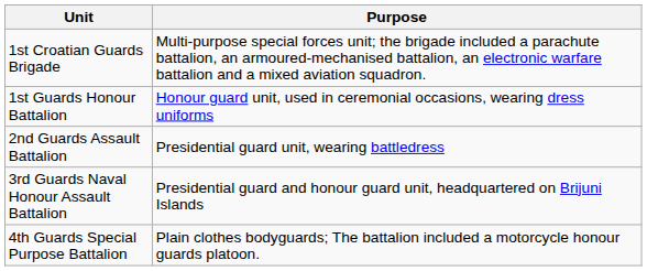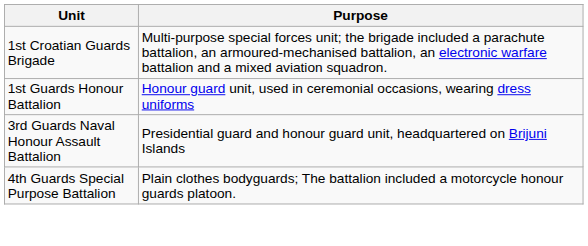 <table class="plainrowheaders wikitable" style="cellspacing=2px; text-align:left; font-size:90%;">
 <tr style="font-size:100%; text-align:right;">
 <th>Unit</th>
 <th>Purpose</th>
 </tr>
 <tr>
 <td>1st Croatian Guards Brigade</td>
 <td>Multi-purpose special forces unit; the brigade included a parachute battalion, an armoured-mechanised battalion, an <a href='#'>electronic warfare</a> battalion and a mixed aviation squadron.</td>
 </tr>
 <tr>
 <td>1st Guards Honour Battalion</td>
 <td><a href='#'>Honour guard</a> unit, used in ceremonial occasions, wearing <a href='#'>dress uniforms</a></td>
 </tr>
 <tr>
-<td>2nd Guards Assault Battalion</td>
-<td>Presidential guard unit, wearing <a href='#'>battledress</a></td>
-</tr>
-<tr>
 <td>3rd Guards Naval Honour Assault Battalion</td>
 <td>Presidential guard and honour guard unit, headquartered on <a href='#'>Brijuni</a> Islands</td>
 </tr>
 <tr>
 <td>4th Guards Special Purpose Battalion</td>
 <td>Plain clothes bodyguards; The battalion included a motorcycle honour guards platoon.</td>
 </tr>
 </table>
